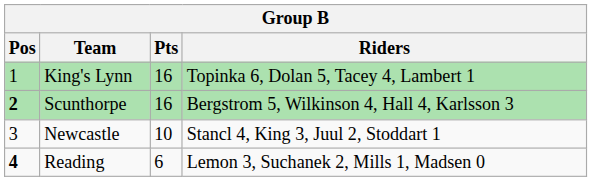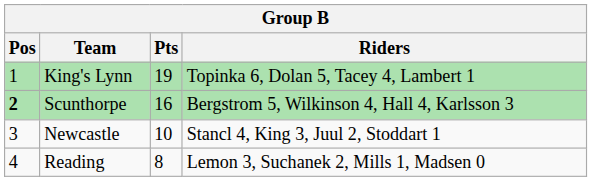 <table class="wikitable">
 <tr>
 <th colspan="4">Group B</th>
 </tr>
 <tr>
 <th width=20>Pos</th>
 <th width=90>Team</th>
 <th width=20>Pts</th>
 <th width=350>Riders</th>
 </tr>
 <tr style="background:#ACE1AF;">
 <td>1</td>
 <td align=left>King's Lynn</td>
-<td>16</td>
+<td>19</td>
 <td>Topinka 6, Dolan 5, Tacey 4, Lambert 1</td>
 </tr>
 <tr style="background:#ACE1AF;">
 <td><strong>2</strong></td>
 <td align=left>Scunthorpe</td>
 <td>16</td>
 <td>Bergstrom 5, Wilkinson 4, Hall 4, Karlsson 3</td>
 </tr>
 <tr>
 <td>3</td>
 <td align=left>Newcastle</td>
 <td>10</td>
 <td>Stancl 4, King 3, Juul 2, Stoddart 1</td>
 </tr>
 <tr>
-<td><strong>4</strong></td>
+<td>4</td>
 <td align=left>Reading</td>
-<td>6</td>
+<td>8</td>
 <td>Lemon 3, Suchanek 2, Mills 1, Madsen 0</td>
 </tr>
 </table>
